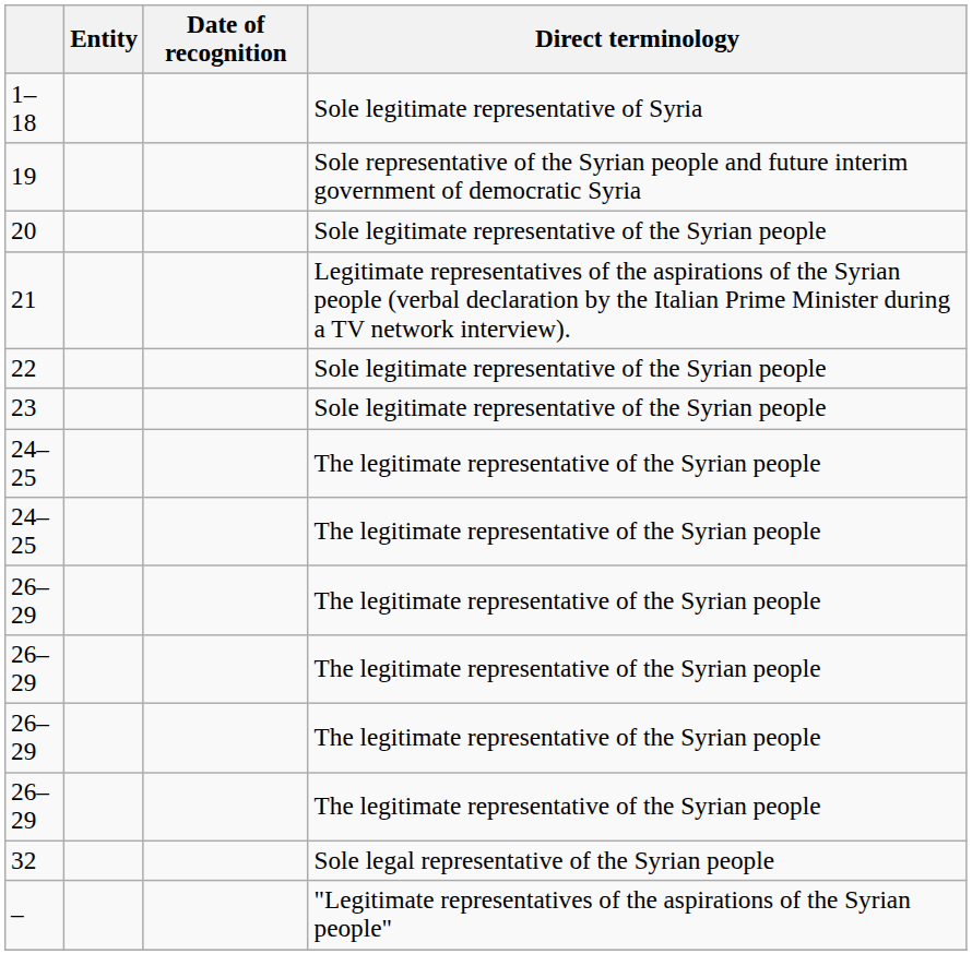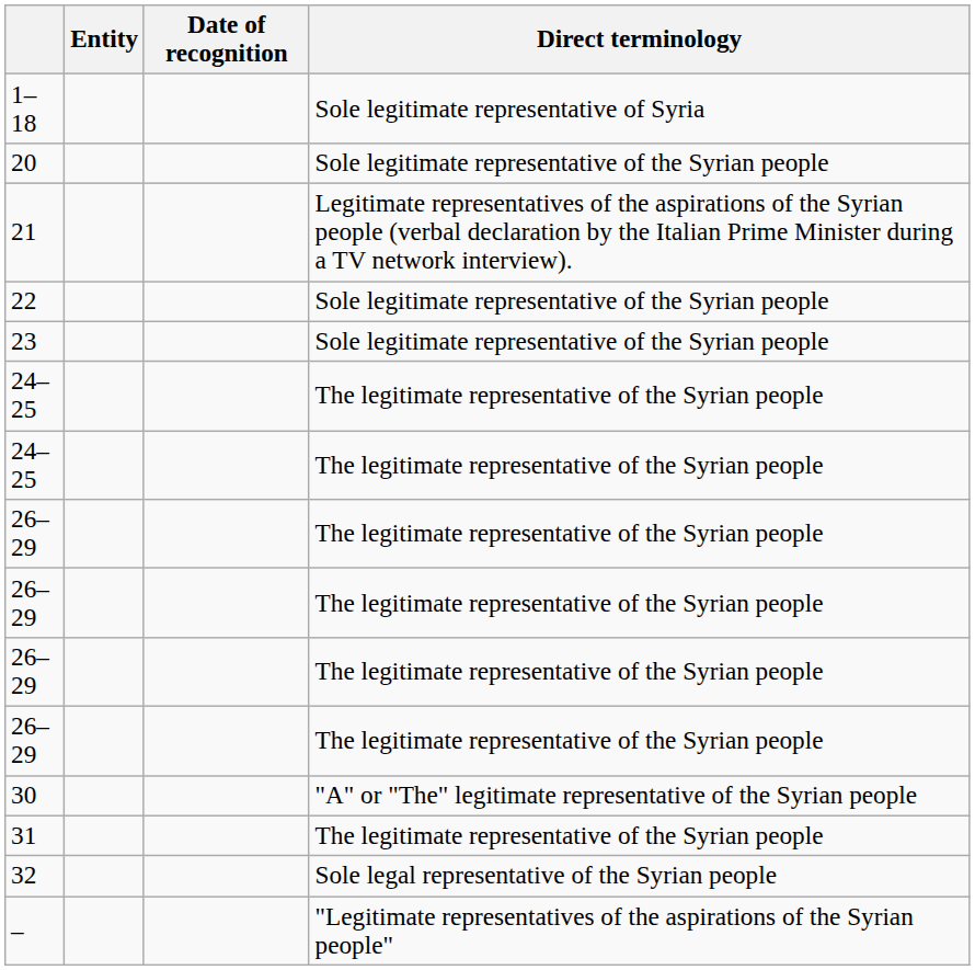 <table class="wikitable">
 <tr>
 <th scope="col"></th>
 <th scope="col">Entity</th>
 <th scope="col">Date of recognition</th>
 <th scope="col">Direct terminology</th>
 </tr>
 <tr>
 <td>1–18</td>
 <td></td>
 <td></td>
 <td>Sole legitimate representative of Syria</td>
-</tr>
-<tr>
-<td>19</td>
-<td></td>
-<td></td>
-<td>Sole representative of the Syrian people and future interim government of democratic Syria</td>
 </tr>
 <tr>
 <td>20</td>
 <td></td>
 <td></td>
 <td>Sole legitimate representative of the Syrian people</td>
 </tr>
 <tr>
 <td>21</td>
 <td></td>
 <td></td>
 <td>Legitimate representatives of the aspirations of the Syrian people (verbal declaration by the Italian Prime Minister during a TV network interview).</td>
 </tr>
 <tr>
 <td>22</td>
 <td></td>
 <td></td>
 <td>Sole legitimate representative of the Syrian people</td>
 </tr>
 <tr>
 <td>23</td>
 <td></td>
 <td></td>
 <td>Sole legitimate representative of the Syrian people</td>
 </tr>
 <tr>
 <td>24–25</td>
 <td></td>
 <td></td>
 <td>The legitimate representative of the Syrian people</td>
 </tr>
 <tr>
 <td>24–25</td>
 <td></td>
 <td></td>
 <td>The legitimate representative of the Syrian people</td>
 </tr>
 <tr>
 <td>26–29</td>
 <td></td>
 <td></td>
 <td>The legitimate representative of the Syrian people</td>
 </tr>
 <tr>
 <td>26–29</td>
 <td></td>
 <td></td>
 <td>The legitimate representative of the Syrian people</td>
 </tr>
 <tr>
 <td>26–29</td>
 <td></td>
 <td></td>
 <td>The legitimate representative of the Syrian people</td>
 </tr>
 <tr>
 <td>26–29</td>
 <td></td>
 <td></td>
 <td>The legitimate representative of the Syrian people</td>
 </tr>
 <tr>
+<td>30</td>
+<td></td>
+<td></td>
+<td>"A" or "The" legitimate representative of the Syrian people</td>
+</tr>
+<tr>
+<td>31</td>
+<td></td>
+<td></td>
+<td>The legitimate representative of the Syrian people</td>
+</tr>
+<tr>
 <td>32</td>
 <td></td>
 <td></td>
 <td>Sole legal representative of the Syrian people</td>
 </tr>
 <tr>
 <td>–</td>
 <td></td>
 <td></td>
 <td>"Legitimate representatives of the aspirations of the Syrian people"</td>
 </tr>
 <tr>
 </tr>
 </table>
